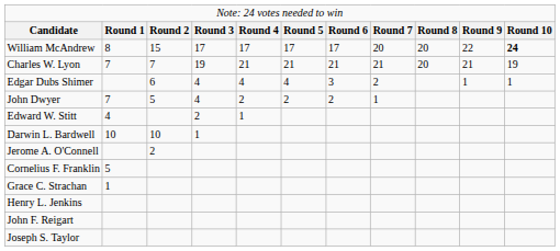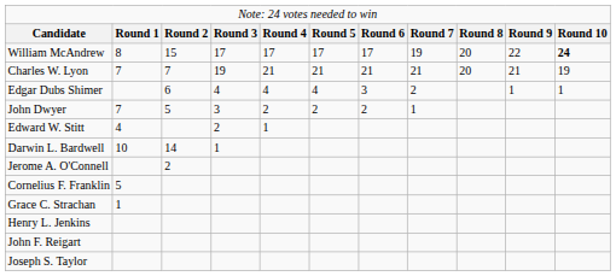 <table class="wikitable mw-collapsible mw-collapsed"">
 <tr>
 <td colspan=11 align="center"><em>Note: 24 votes needed to win</em></td>
 </tr>
 <tr>
 <th>Candidate</th>
 <th>Round 1</th>
 <th>Round 2</th>
 <th>Round 3</th>
 <th>Round 4</th>
 <th>Round 5</th>
 <th>Round 6</th>
 <th>Round 7</th>
 <th>Round 8</th>
 <th>Round 9</th>
 <th>Round 10</th>
 </tr>
 <tr>
 <td>William McAndrew</td>
 <td>8</td>
 <td>15</td>
 <td>17</td>
 <td>17</td>
 <td>17</td>
 <td>17</td>
-<td>20</td>
+<td>19</td>
 <td>20</td>
 <td>22</td>
 <td><strong>24</strong></td>
 </tr>
 <tr>
 <td>Charles W. Lyon</td>
 <td>7</td>
 <td>7</td>
 <td>19</td>
 <td>21</td>
 <td>21</td>
 <td>21</td>
 <td>21</td>
 <td>20</td>
 <td>21</td>
 <td>19</td>
 </tr>
 <tr>
 <td>Edgar Dubs Shimer</td>
 <td></td>
 <td>6</td>
 <td>4</td>
 <td>4</td>
 <td>4</td>
 <td>3</td>
 <td>2</td>
 <td></td>
 <td>1</td>
 <td>1</td>
 </tr>
 <tr>
 <td>John Dwyer</td>
 <td>7</td>
 <td>5</td>
-<td>4</td>
+<td>3</td>
 <td>2</td>
 <td>2</td>
 <td>2</td>
 <td>1</td>
 <td></td>
 <td></td>
 <td></td>
 </tr>
 <tr>
 <td>Edward W. Stitt</td>
 <td>4</td>
 <td></td>
 <td>2</td>
 <td>1</td>
 <td></td>
 <td></td>
 <td></td>
 <td></td>
 <td></td>
 <td></td>
 </tr>
 <tr>
 <td>Darwin L. Bardwell</td>
 <td>10</td>
-<td>10</td>
+<td>14</td>
 <td>1</td>
 <td></td>
 <td></td>
 <td></td>
 <td></td>
 <td></td>
 <td></td>
 <td></td>
 </tr>
 <tr>
 <td>Jerome A. O'Connell</td>
 <td></td>
 <td>2</td>
 <td></td>
 <td></td>
 <td></td>
 <td></td>
 <td></td>
 <td></td>
 <td></td>
 <td></td>
 </tr>
 <tr>
 <td>Cornelius F. Franklin</td>
 <td>5</td>
 <td></td>
 <td></td>
 <td></td>
 <td></td>
 <td></td>
 <td></td>
 <td></td>
 <td></td>
 <td></td>
 </tr>
 <tr>
 <td>Grace C. Strachan</td>
 <td>1</td>
 <td></td>
 <td></td>
 <td></td>
 <td></td>
 <td></td>
 <td></td>
 <td></td>
 <td></td>
 <td></td>
 </tr>
 <tr>
 <td>Henry L. Jenkins</td>
 <td></td>
 <td></td>
 <td></td>
 <td></td>
 <td></td>
 <td></td>
 <td></td>
 <td></td>
 <td></td>
 <td></td>
 </tr>
 <tr>
 <td>John F. Reigart</td>
 <td></td>
 <td></td>
 <td></td>
 <td></td>
 <td></td>
 <td></td>
 <td></td>
 <td></td>
 <td></td>
 <td></td>
 </tr>
 <tr>
 <td>Joseph S. Taylor</td>
 <td></td>
 <td></td>
 <td></td>
 <td></td>
 <td></td>
 <td></td>
 <td></td>
 <td></td>
 <td></td>
 <td></td>
 </tr>
 </table>
